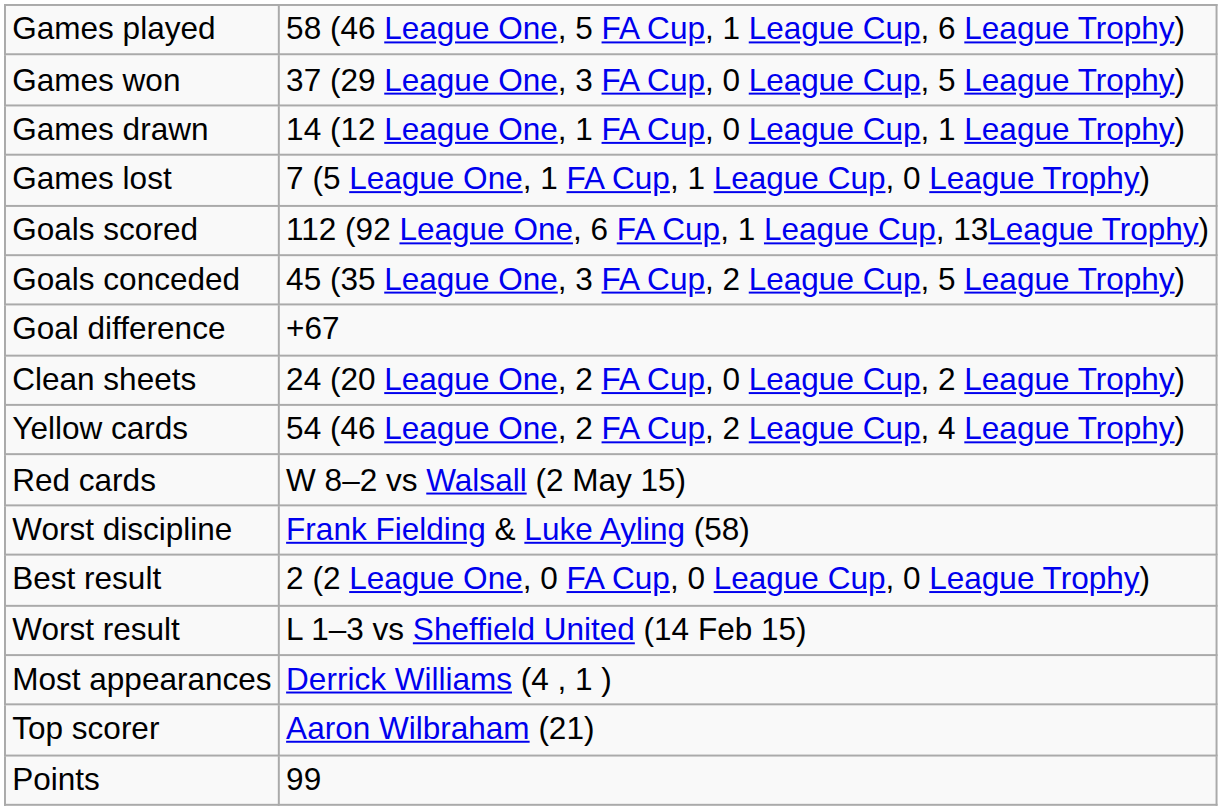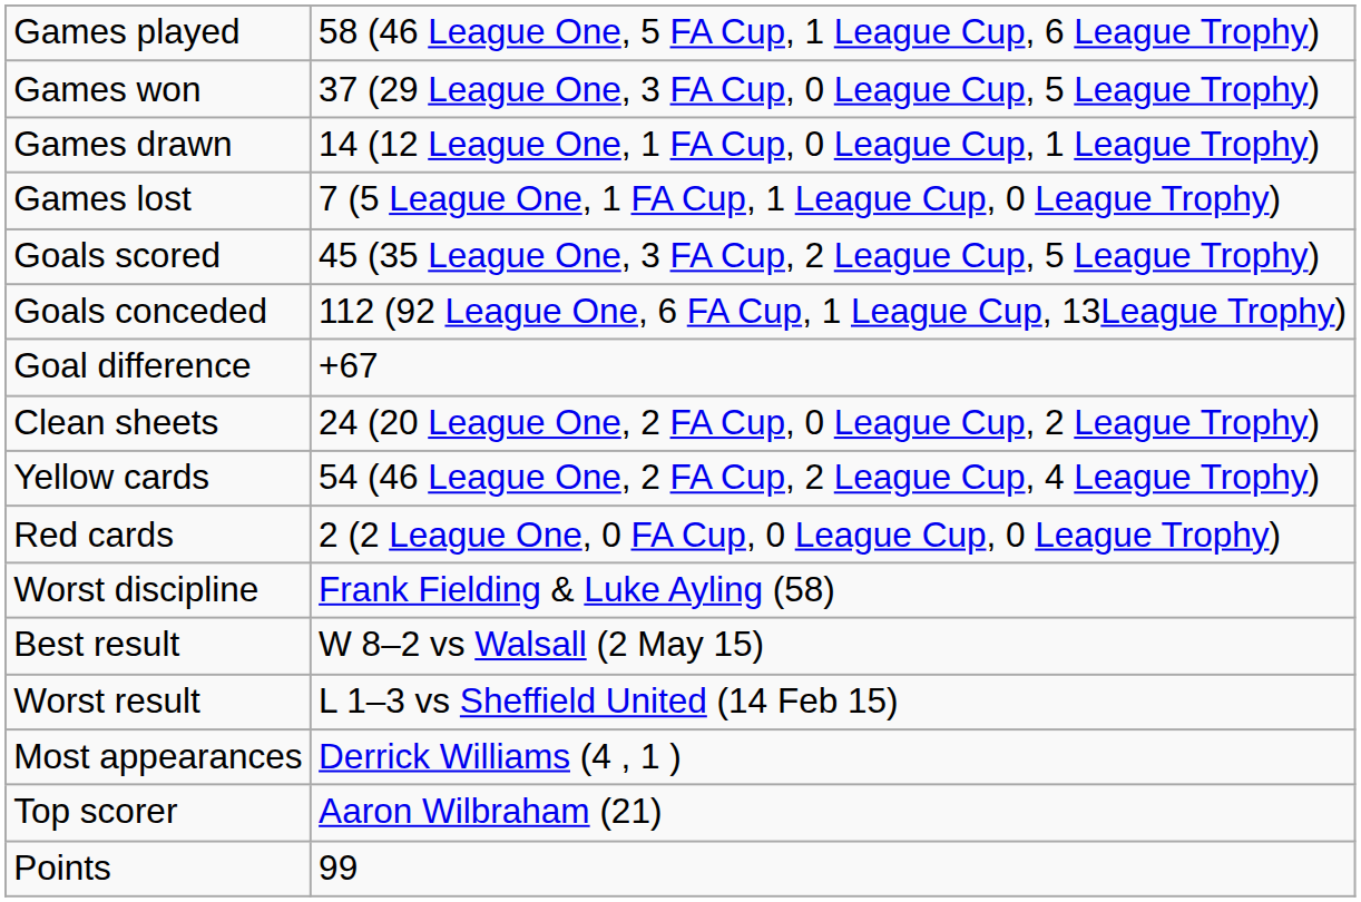 <table class="wikitable">
 <tr>
 <td>Games played</td>
 <td>58 (46 <a href='#'>League One</a>, 5 <a href='#'>FA Cup</a>, 1 <a href='#'>League Cup</a>, 6 <a href='#'>League Trophy</a>)</td>
 </tr>
 <tr>
 <td>Games won</td>
 <td>37 (29 <a href='#'>League One</a>, 3 <a href='#'>FA Cup</a>, 0 <a href='#'>League Cup</a>, 5 <a href='#'>League Trophy</a>)</td>
 </tr>
 <tr>
 <td>Games drawn</td>
 <td>14 (12 <a href='#'>League One</a>, 1 <a href='#'>FA Cup</a>, 0 <a href='#'>League Cup</a>, 1 <a href='#'>League Trophy</a>)</td>
 </tr>
 <tr>
 <td>Games lost</td>
 <td>7 (5 <a href='#'>League One</a>, 1 <a href='#'>FA Cup</a>, 1 <a href='#'>League Cup</a>, 0 <a href='#'>League Trophy</a>)</td>
 </tr>
 <tr>
 <td>Goals scored</td>
-<td>112 (92 <a href='#'>League One</a>, 6 <a href='#'>FA Cup</a>, 1 <a href='#'>League Cup</a>, 13<a href='#'>League Trophy</a>)</td>
+<td>45 (35 <a href='#'>League One</a>, 3 <a href='#'>FA Cup</a>, 2 <a href='#'>League Cup</a>, 5 <a href='#'>League Trophy</a>)</td>
 </tr>
 <tr>
 <td>Goals conceded</td>
-<td>45 (35 <a href='#'>League One</a>, 3 <a href='#'>FA Cup</a>, 2 <a href='#'>League Cup</a>, 5 <a href='#'>League Trophy</a>)</td>
+<td>112 (92 <a href='#'>League One</a>, 6 <a href='#'>FA Cup</a>, 1 <a href='#'>League Cup</a>, 13<a href='#'>League Trophy</a>)</td>
 </tr>
 <tr>
 <td>Goal difference</td>
 <td>+67</td>
 </tr>
 <tr>
 <td>Clean sheets</td>
 <td>24 (20 <a href='#'>League One</a>, 2 <a href='#'>FA Cup</a>, 0 <a href='#'>League Cup</a>, 2 <a href='#'>League Trophy</a>)</td>
 </tr>
 <tr>
 <td>Yellow cards</td>
 <td>54 (46 <a href='#'>League One</a>, 2 <a href='#'>FA Cup</a>, 2 <a href='#'>League Cup</a>, 4 <a href='#'>League Trophy</a>)</td>
 </tr>
 <tr>
 <td>Red cards</td>
-<td>W 8–2 vs <a href='#'>Walsall</a> (2 May 15)</td>
+<td>2 (2 <a href='#'>League One</a>, 0 <a href='#'>FA Cup</a>, 0 <a href='#'>League Cup</a>, 0 <a href='#'>League Trophy</a>)</td>
 </tr>
 <tr>
 <td>Worst discipline</td>
 <td><a href='#'>Frank Fielding</a> & <a href='#'>Luke Ayling</a> (58)</td>
 </tr>
 <tr>
 <td>Best result</td>
-<td>2 (2 <a href='#'>League One</a>, 0 <a href='#'>FA Cup</a>, 0 <a href='#'>League Cup</a>, 0 <a href='#'>League Trophy</a>)</td>
+<td>W 8–2 vs <a href='#'>Walsall</a> (2 May 15)</td>
 </tr>
 <tr>
 <td>Worst result</td>
 <td>L 1–3 vs <a href='#'>Sheffield United</a> (14 Feb 15)</td>
 </tr>
 <tr>
 <td>Most appearances</td>
 <td><a href='#'>Derrick Williams</a> (4 , 1 )</td>
 </tr>
 <tr>
 <td>Top scorer</td>
 <td><a href='#'>Aaron Wilbraham</a> (21)</td>
 </tr>
 <tr>
 <td>Points</td>
 <td>99</td>
 </tr>
 </table>
